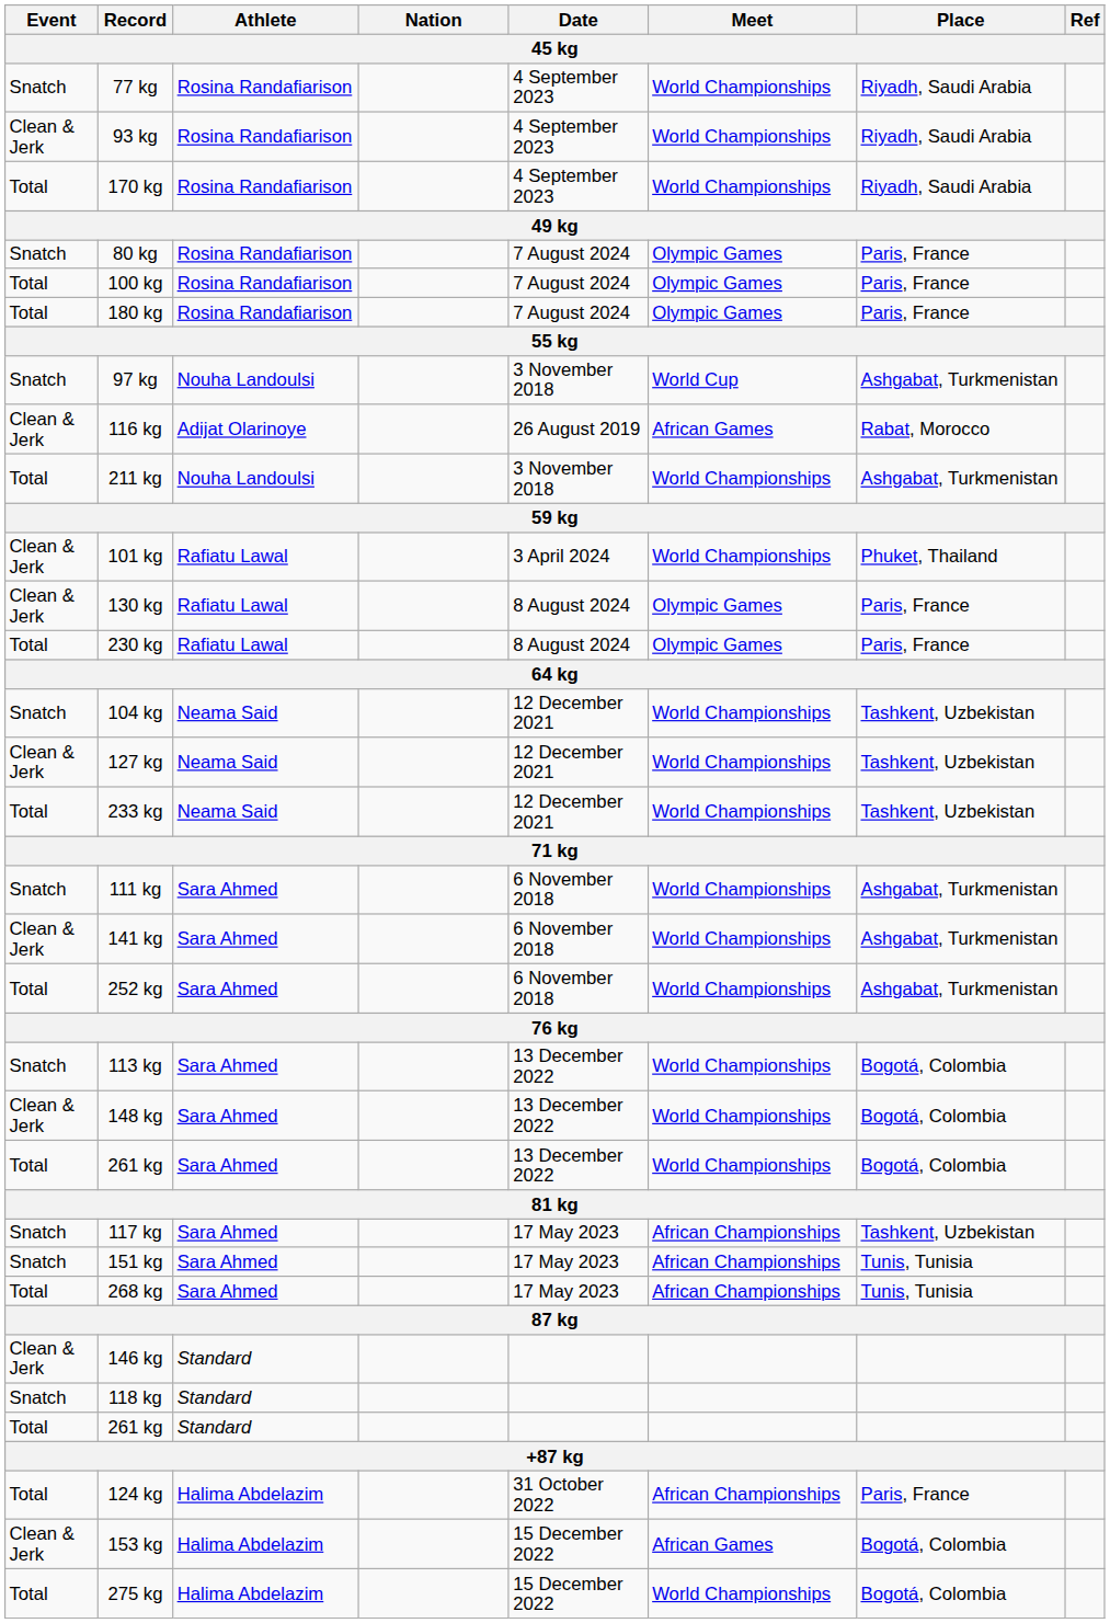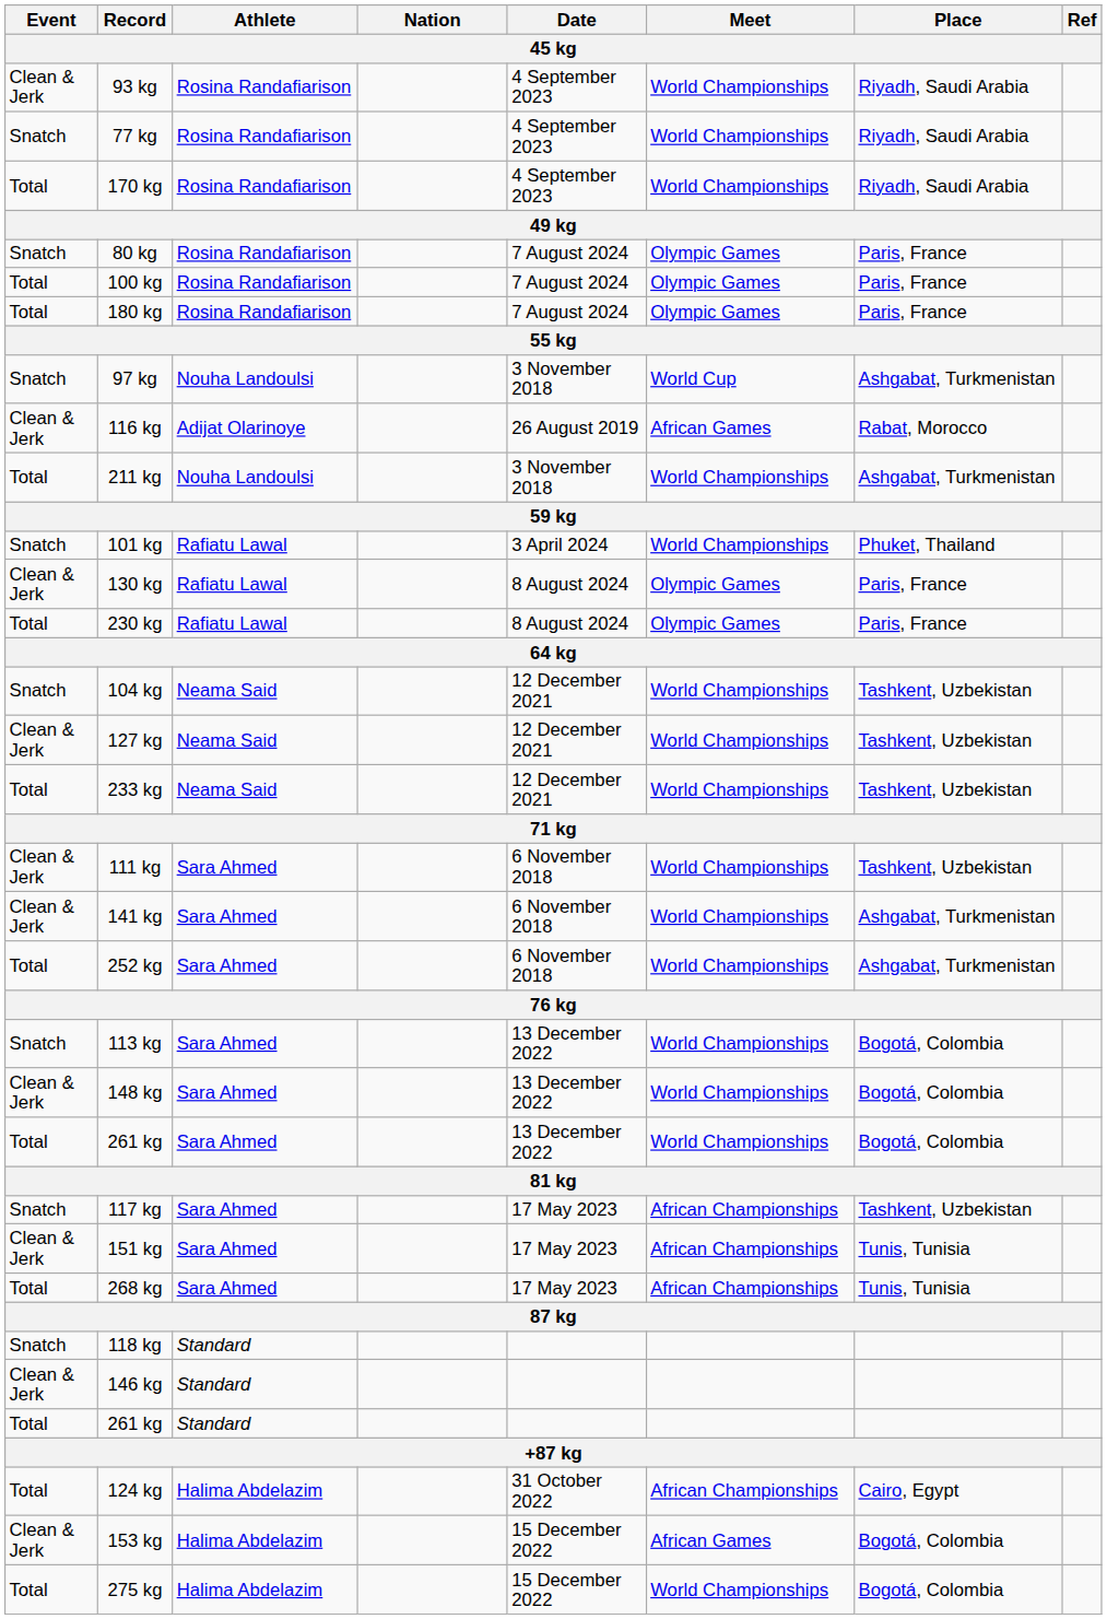 <table class="wikitable" style="font-size:90%; width: 98%;">
 <tr>
 <th width=8%>Event</th>
 <th width=6%>Record</th>
 <th width=16%>Athlete</th>
 <th width=13%>Nation</th>
 <th width=12%>Date</th>
 <th width=18%>Meet</th>
 <th width=18%>Place</th>
 <th width=3%>Ref</th>
 </tr>
 <tr bgcolor="#DDDDDD">
 <th colspan=8>45 kg</th>
 </tr>
 <tr>
-<td>Snatch</td>
-<td align=center>77 kg</td>
+<td>Clean & Jerk</td>
+<td align=center>93 kg</td>
 <td><a href='#'>Rosina Randafiarison</a></td>
 <td></td>
 <td>4 September 2023</td>
 <td><a href='#'>World Championships</a></td>
 <td><a href='#'>Riyadh</a>, Saudi Arabia</td>
 <td></td>
 </tr>
 <tr>
-<td>Clean & Jerk</td>
-<td align=center>93 kg</td>
+<td>Snatch</td>
+<td align=center>77 kg</td>
 <td><a href='#'>Rosina Randafiarison</a></td>
 <td></td>
 <td>4 September 2023</td>
 <td><a href='#'>World Championships</a></td>
 <td><a href='#'>Riyadh</a>, Saudi Arabia</td>
 <td></td>
 </tr>
 <tr>
 <td>Total</td>
 <td align=center>170 kg</td>
 <td><a href='#'>Rosina Randafiarison</a></td>
 <td></td>
 <td>4 September 2023</td>
 <td><a href='#'>World Championships</a></td>
 <td><a href='#'>Riyadh</a>, Saudi Arabia</td>
 <td></td>
 </tr>
 <tr bgcolor="#DDDDDD">
 <th colspan=8>49 kg</th>
 </tr>
 <tr>
 <td>Snatch</td>
 <td align="center">80 kg</td>
 <td><a href='#'>Rosina Randafiarison</a></td>
 <td></td>
 <td>7 August 2024</td>
 <td><a href='#'>Olympic Games</a></td>
 <td><a href='#'>Paris</a>, France</td>
 <td></td>
 </tr>
 <tr>
 <td>Total</td>
 <td align="center">100 kg</td>
 <td><a href='#'>Rosina Randafiarison</a></td>
 <td></td>
 <td>7 August 2024</td>
 <td><a href='#'>Olympic Games</a></td>
 <td><a href='#'>Paris</a>, France</td>
 <td></td>
 </tr>
 <tr>
 <td>Total</td>
 <td align="center">180 kg</td>
 <td><a href='#'>Rosina Randafiarison</a></td>
 <td></td>
 <td>7 August 2024</td>
 <td><a href='#'>Olympic Games</a></td>
 <td><a href='#'>Paris</a>, France</td>
 <td></td>
 </tr>
 <tr bgcolor="#DDDDDD">
 <th colspan=8>55 kg</th>
 </tr>
 <tr>
 <td>Snatch</td>
 <td align=center>97 kg</td>
 <td><a href='#'>Nouha Landoulsi</a></td>
 <td></td>
 <td>3 November 2018</td>
 <td><a href='#'>World Cup</a></td>
 <td><a href='#'>Ashgabat</a>, Turkmenistan</td>
 <td></td>
 </tr>
 <tr>
 <td>Clean & Jerk</td>
 <td align=center>116 kg</td>
 <td><a href='#'>Adijat Olarinoye</a></td>
 <td></td>
 <td>26 August 2019</td>
 <td><a href='#'>African Games</a></td>
 <td><a href='#'>Rabat</a>, Morocco</td>
 <td></td>
 </tr>
 <tr>
 <td>Total</td>
 <td align=center>211 kg</td>
 <td><a href='#'>Nouha Landoulsi</a></td>
 <td></td>
 <td>3 November 2018</td>
 <td><a href='#'>World Championships</a></td>
 <td><a href='#'>Ashgabat</a>, Turkmenistan</td>
 <td></td>
 </tr>
 <tr bgcolor="#DDDDDD">
 <th colspan=8>59 kg</th>
 </tr>
 <tr>
-<td>Clean & Jerk</td>
+<td>Snatch</td>
 <td align="center">101 kg</td>
 <td><a href='#'>Rafiatu Lawal</a></td>
 <td></td>
 <td>3 April 2024</td>
 <td><a href='#'>World Championships</a></td>
 <td><a href='#'>Phuket</a>, Thailand</td>
 <td></td>
 </tr>
 <tr>
 <td>Clean & Jerk</td>
 <td align="center">130 kg</td>
 <td><a href='#'>Rafiatu Lawal</a></td>
 <td></td>
 <td>8 August 2024</td>
 <td><a href='#'>Olympic Games</a></td>
 <td><a href='#'>Paris</a>, France</td>
 <td></td>
 </tr>
 <tr>
 <td>Total</td>
 <td align="center">230 kg</td>
 <td><a href='#'>Rafiatu Lawal</a></td>
 <td></td>
 <td>8 August 2024</td>
 <td><a href='#'>Olympic Games</a></td>
 <td><a href='#'>Paris</a>, France</td>
 <td></td>
 </tr>
 <tr bgcolor="#DDDDDD">
 <th colspan=8>64 kg</th>
 </tr>
 <tr>
 <td>Snatch</td>
 <td align=center>104 kg</td>
 <td><a href='#'>Neama Said</a></td>
 <td></td>
 <td>12 December 2021</td>
 <td><a href='#'>World Championships</a></td>
 <td><a href='#'>Tashkent</a>, Uzbekistan</td>
 <td></td>
 </tr>
 <tr>
 <td>Clean & Jerk</td>
 <td align=center>127 kg</td>
 <td><a href='#'>Neama Said</a></td>
 <td></td>
 <td>12 December 2021</td>
 <td><a href='#'>World Championships</a></td>
 <td><a href='#'>Tashkent</a>, Uzbekistan</td>
 <td></td>
 </tr>
 <tr>
 <td>Total</td>
 <td align=center>233 kg</td>
 <td><a href='#'>Neama Said</a></td>
 <td></td>
 <td>12 December 2021</td>
 <td><a href='#'>World Championships</a></td>
 <td><a href='#'>Tashkent</a>, Uzbekistan</td>
 <td></td>
 </tr>
 <tr bgcolor="#DDDDDD">
 <th colspan=8>71 kg</th>
 </tr>
 <tr>
-<td>Snatch</td>
+<td>Clean & Jerk</td>
 <td align=center>111 kg</td>
 <td><a href='#'>Sara Ahmed</a></td>
 <td></td>
 <td>6 November 2018</td>
 <td><a href='#'>World Championships</a></td>
-<td><a href='#'>Ashgabat</a>, Turkmenistan</td>
+<td><a href='#'>Tashkent</a>, Uzbekistan</td>
 <td></td>
 </tr>
 <tr>
 <td>Clean & Jerk</td>
 <td align=center>141 kg</td>
 <td><a href='#'>Sara Ahmed</a></td>
 <td></td>
 <td>6 November 2018</td>
 <td><a href='#'>World Championships</a></td>
 <td><a href='#'>Ashgabat</a>, Turkmenistan</td>
 <td></td>
 </tr>
 <tr>
 <td>Total</td>
 <td align=center>252 kg</td>
 <td><a href='#'>Sara Ahmed</a></td>
 <td></td>
 <td>6 November 2018</td>
 <td><a href='#'>World Championships</a></td>
 <td><a href='#'>Ashgabat</a>, Turkmenistan</td>
 <td></td>
 </tr>
 <tr bgcolor="#DDDDDD">
 <th colspan=8>76 kg</th>
 </tr>
 <tr>
 <td>Snatch</td>
 <td align=center>113 kg</td>
 <td><a href='#'>Sara Ahmed</a></td>
 <td></td>
 <td>13 December 2022</td>
 <td><a href='#'>World Championships</a></td>
 <td><a href='#'>Bogotá</a>, Colombia</td>
 <td></td>
 </tr>
 <tr>
 <td>Clean & Jerk</td>
 <td align=center>148 kg</td>
 <td><a href='#'>Sara Ahmed</a></td>
 <td></td>
 <td>13 December 2022</td>
 <td><a href='#'>World Championships</a></td>
 <td><a href='#'>Bogotá</a>, Colombia</td>
 <td></td>
 </tr>
 <tr>
 <td>Total</td>
 <td align=center>261 kg</td>
 <td><a href='#'>Sara Ahmed</a></td>
 <td></td>
 <td>13 December 2022</td>
 <td><a href='#'>World Championships</a></td>
 <td><a href='#'>Bogotá</a>, Colombia</td>
 <td></td>
 </tr>
 <tr bgcolor="#DDDDDD">
 <th colspan=8>81 kg</th>
 </tr>
 <tr>
 <td>Snatch</td>
 <td align=center>117 kg</td>
 <td><a href='#'>Sara Ahmed</a></td>
 <td></td>
 <td>17 May 2023</td>
 <td><a href='#'>African Championships</a></td>
 <td><a href='#'>Tashkent</a>, Uzbekistan</td>
 <td></td>
 </tr>
 <tr>
-<td>Snatch</td>
+<td>Clean & Jerk</td>
 <td align=center>151 kg</td>
 <td><a href='#'>Sara Ahmed</a></td>
 <td></td>
 <td>17 May 2023</td>
 <td><a href='#'>African Championships</a></td>
 <td><a href='#'>Tunis</a>, Tunisia</td>
 <td></td>
 </tr>
 <tr>
 <td>Total</td>
 <td align=center>268 kg</td>
 <td><a href='#'>Sara Ahmed</a></td>
 <td></td>
 <td>17 May 2023</td>
 <td><a href='#'>African Championships</a></td>
 <td><a href='#'>Tunis</a>, Tunisia</td>
 <td></td>
 </tr>
 <tr bgcolor="#DDDDDD">
 <th colspan=8>87 kg</th>
 </tr>
 <tr>
-<td>Clean & Jerk</td>
-<td align=center>146 kg</td>
+<td>Snatch</td>
+<td align=center>118 kg</td>
 <td><em>Standard</em></td>
 <td></td>
 <td></td>
 <td></td>
 <td></td>
 <td></td>
 </tr>
 <tr>
-<td>Snatch</td>
-<td align=center>118 kg</td>
+<td>Clean & Jerk</td>
+<td align=center>146 kg</td>
 <td><em>Standard</em></td>
 <td></td>
 <td></td>
 <td></td>
 <td></td>
 <td></td>
 </tr>
 <tr>
 <td>Total</td>
 <td align=center>261 kg</td>
 <td><em>Standard</em></td>
 <td></td>
 <td></td>
 <td></td>
 <td></td>
 <td></td>
 </tr>
 <tr bgcolor="#DDDDDD">
 <th colspan=8>+87 kg</th>
 </tr>
 <tr>
 <td>Total</td>
 <td align=center>124 kg</td>
 <td><a href='#'>Halima Abdelazim</a></td>
 <td></td>
 <td>31 October 2022</td>
 <td><a href='#'>African Championships</a></td>
-<td><a href='#'>Paris</a>, France</td>
+<td><a href='#'>Cairo</a>, Egypt</td>
 <td></td>
 </tr>
 <tr>
 <td>Clean & Jerk</td>
 <td align=center>153 kg</td>
 <td><a href='#'>Halima Abdelazim</a></td>
 <td></td>
 <td>15 December 2022</td>
 <td><a href='#'>African Games</a></td>
 <td><a href='#'>Bogotá</a>, Colombia</td>
 <td></td>
 </tr>
 <tr>
 <td>Total</td>
 <td align=center>275 kg</td>
 <td><a href='#'>Halima Abdelazim</a></td>
 <td></td>
 <td>15 December 2022</td>
 <td><a href='#'>World Championships</a></td>
 <td><a href='#'>Bogotá</a>, Colombia</td>
 <td></td>
 </tr>
 </table>
